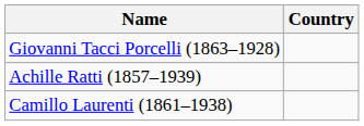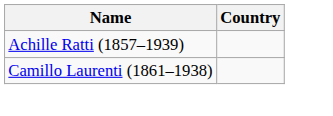 <table class="wikitable sortable">
 <tr>
 <th>Name</th>
 <th>Country</th>
-</tr>
-<tr>
-<td><a href='#'>Giovanni Tacci Porcelli</a> (1863–1928)</td>
-<td></td>
 </tr>
 <tr>
 <td><a href='#'>Achille Ratti</a> (1857–1939)</td>
 <td></td>
 </tr>
 <tr>
 <td><a href='#'>Camillo Laurenti</a> (1861–1938)</td>
 <td></td>
 </tr>
 </table>
